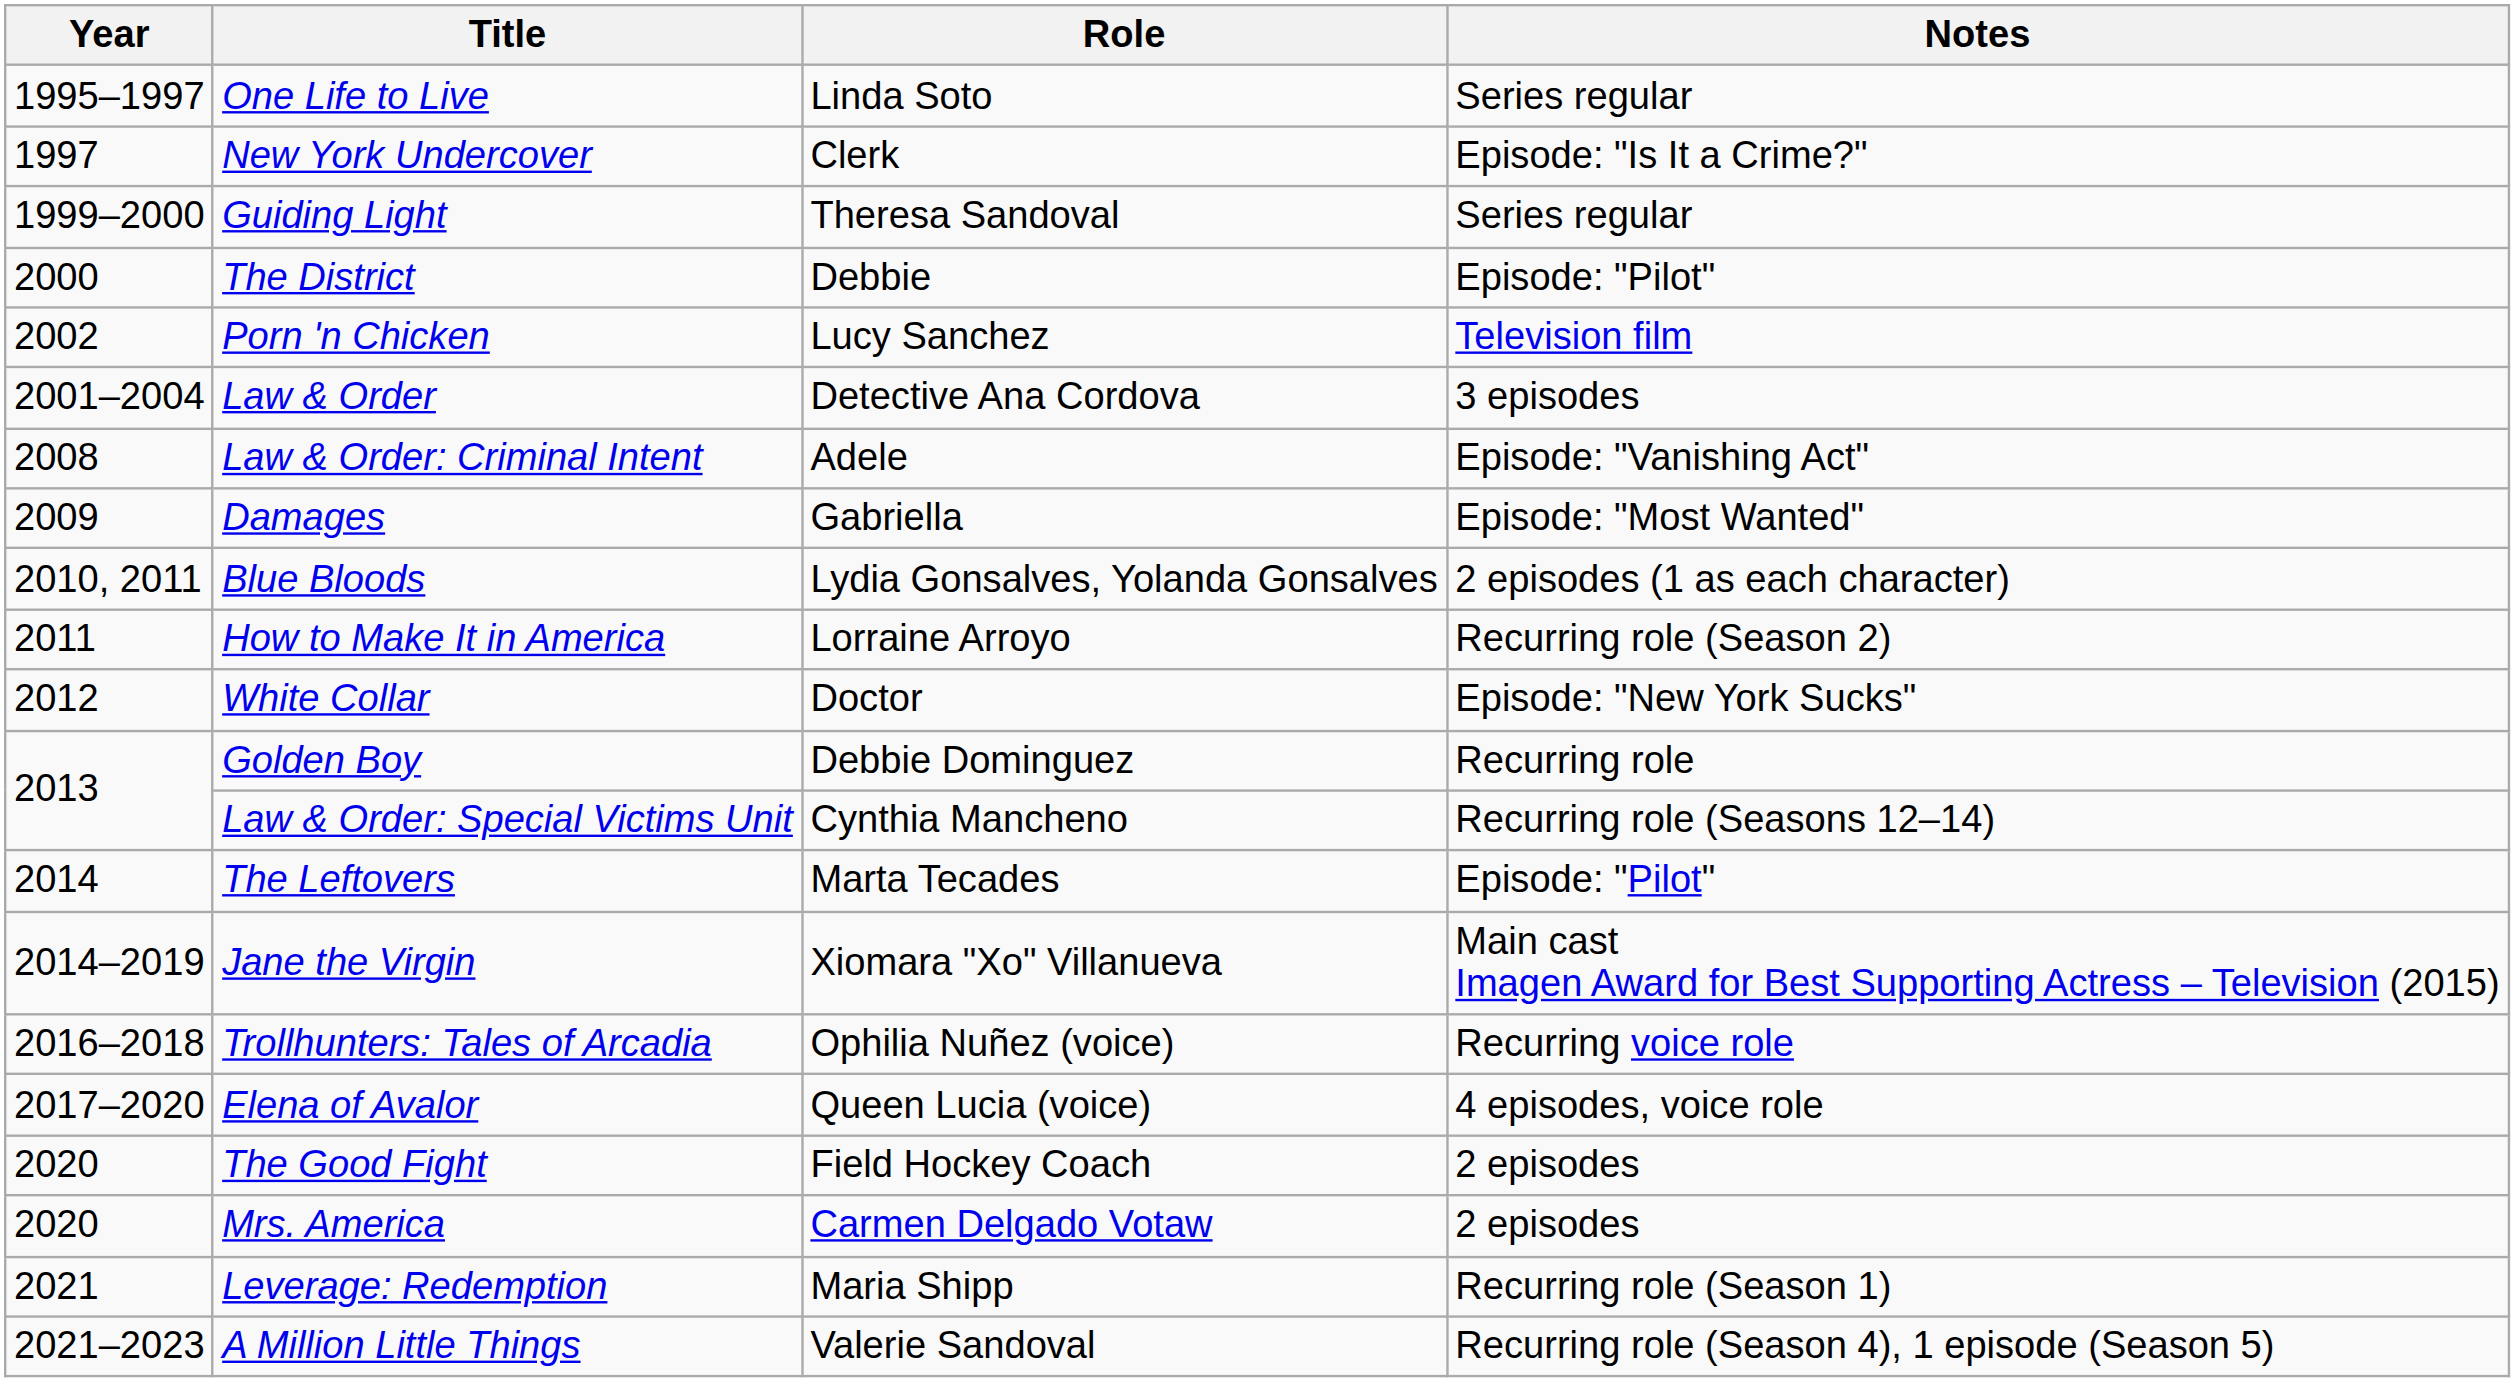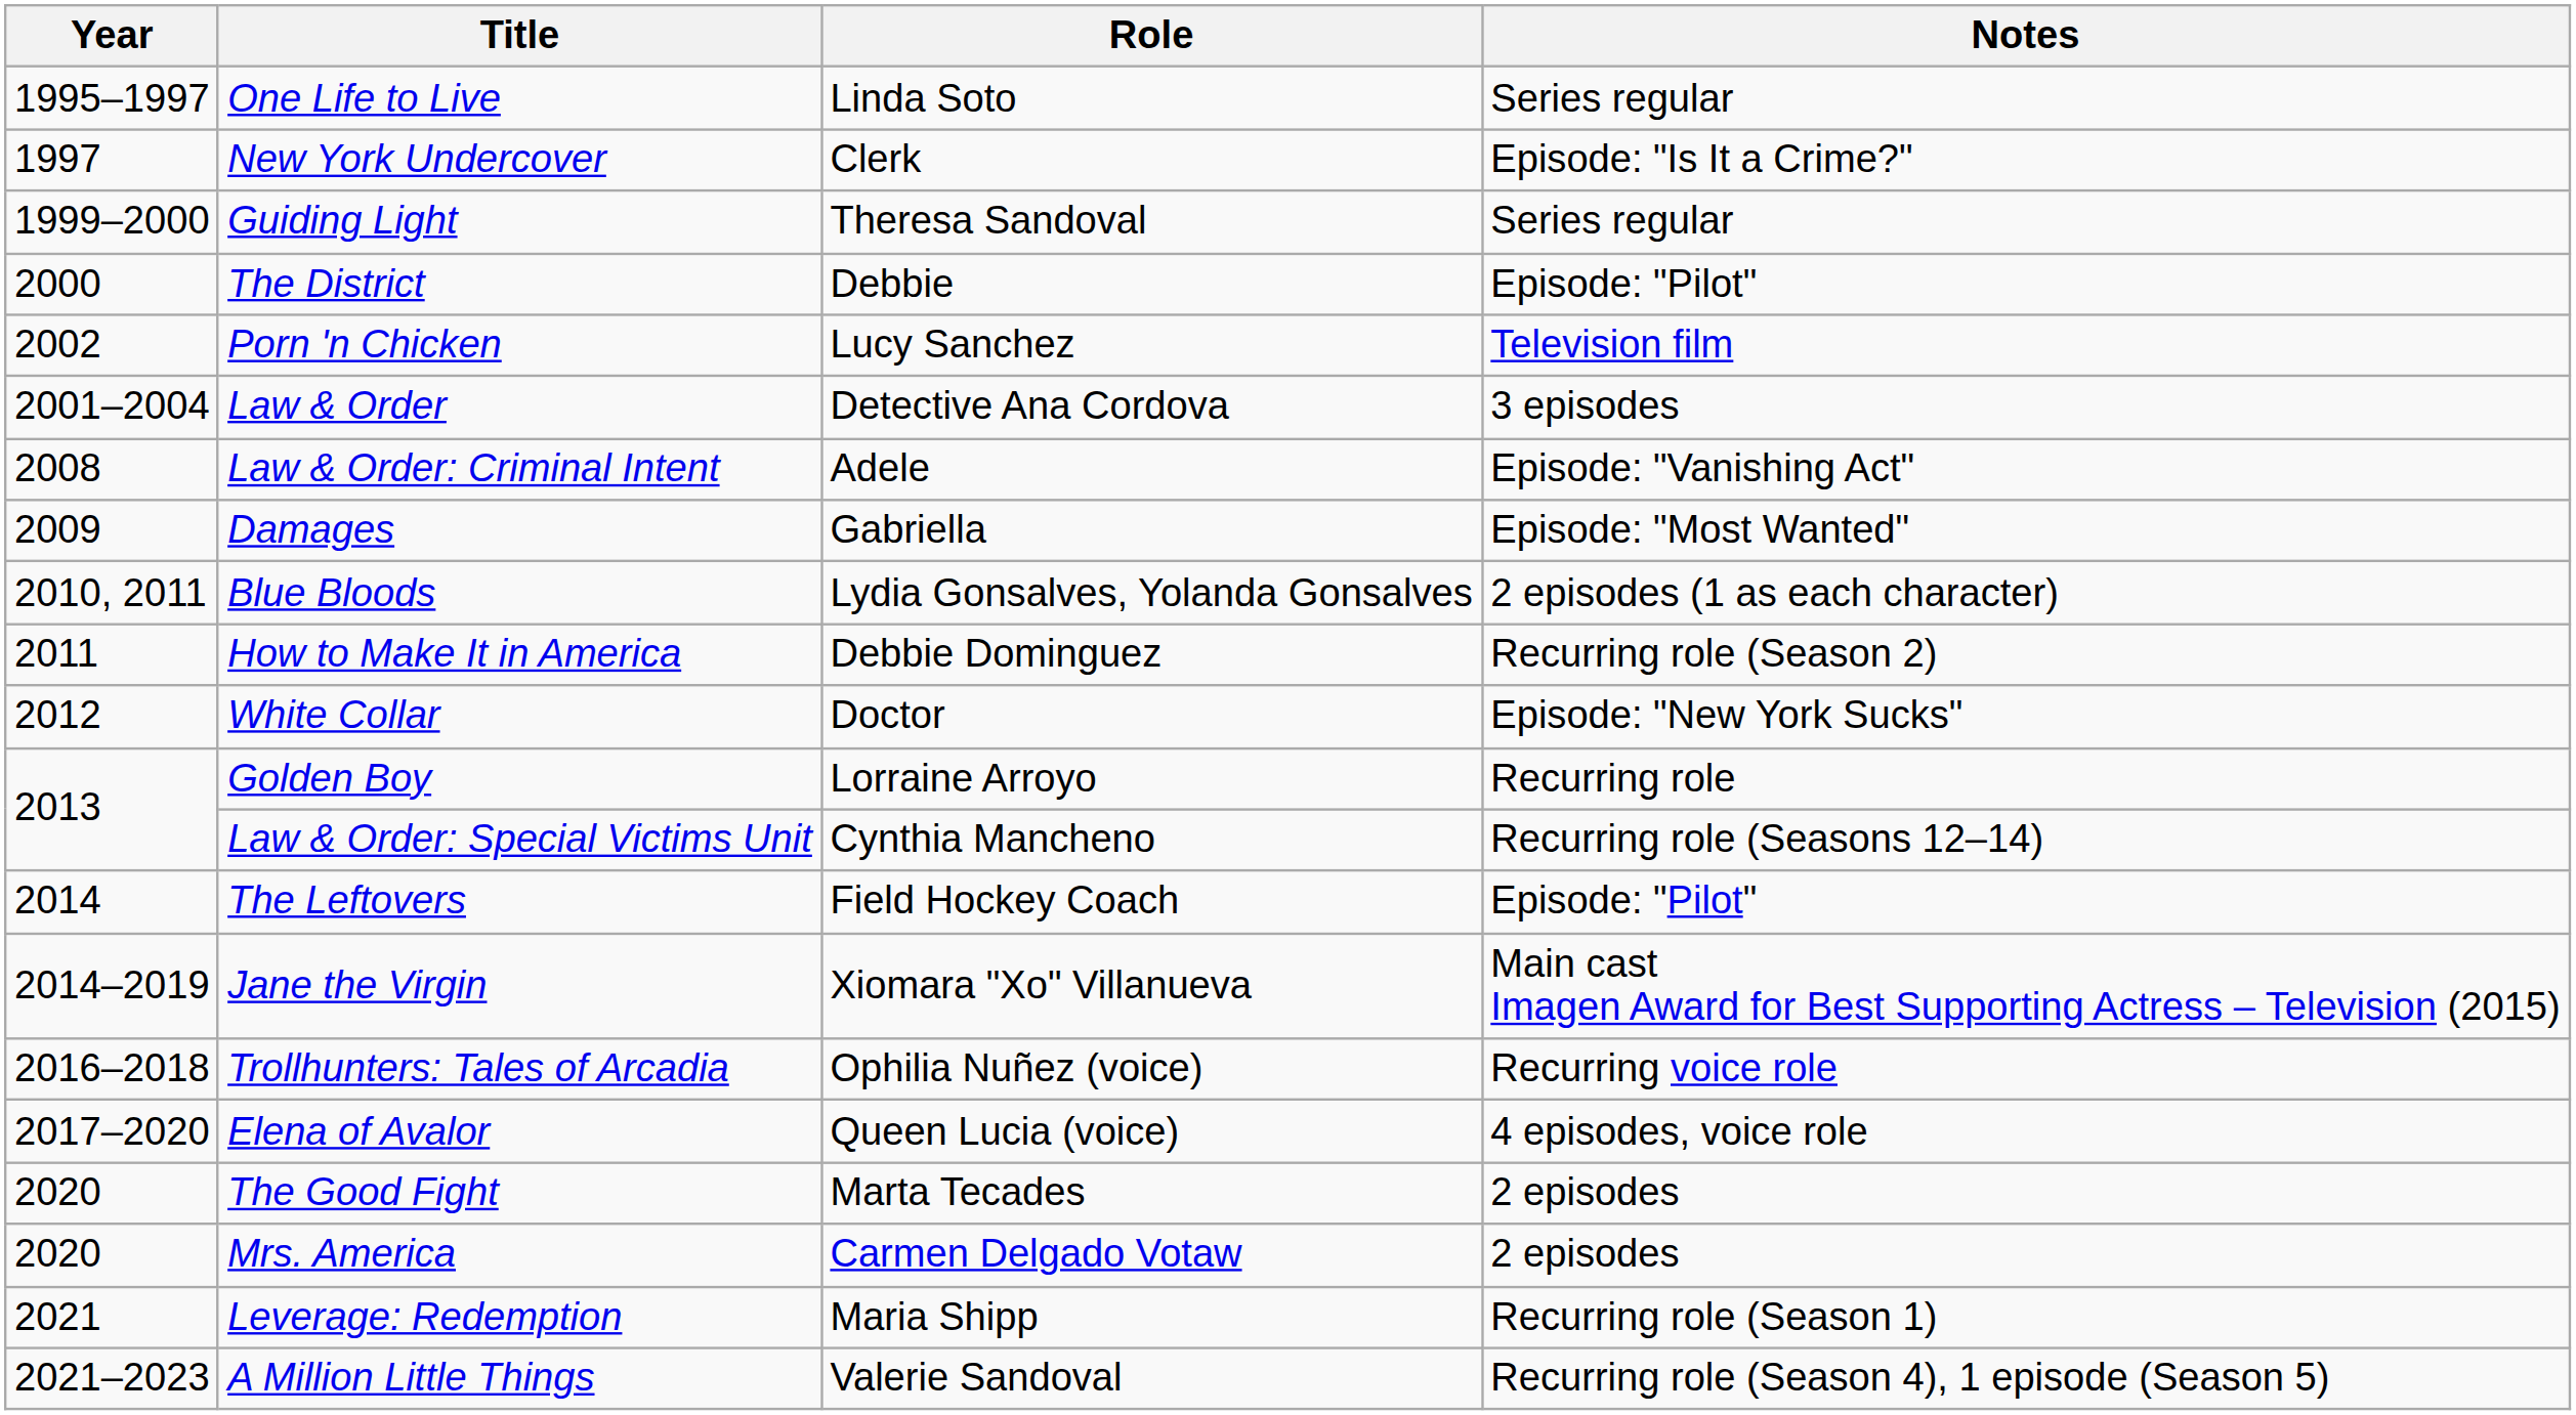 <table class="wikitable sortable">
 <tr>
 <th>Year</th>
 <th>Title</th>
 <th>Role</th>
 <th>Notes</th>
 </tr>
 <tr>
 <td>1995–1997</td>
 <td><em><a href='#'>One Life to Live</a></em></td>
 <td>Linda Soto</td>
 <td>Series regular</td>
 </tr>
 <tr>
 <td>1997</td>
 <td><em><a href='#'>New York Undercover</a></em></td>
 <td>Clerk</td>
 <td>Episode: "Is It a Crime?"</td>
 </tr>
 <tr>
 <td>1999–2000</td>
 <td><em><a href='#'>Guiding Light</a></em></td>
 <td>Theresa Sandoval</td>
 <td>Series regular</td>
 </tr>
 <tr>
 <td>2000</td>
 <td><em><a href='#'>The District</a></em></td>
 <td>Debbie</td>
 <td>Episode: "Pilot"</td>
 </tr>
 <tr>
 <td>2002</td>
 <td><em><a href='#'>Porn 'n Chicken</a></em></td>
 <td>Lucy Sanchez</td>
 <td><a href='#'>Television film</a></td>
 </tr>
 <tr>
 <td>2001–2004</td>
 <td><em><a href='#'>Law & Order</a></em></td>
 <td>Detective Ana Cordova</td>
 <td>3 episodes</td>
 </tr>
 <tr>
 <td>2008</td>
 <td><em><a href='#'>Law & Order: Criminal Intent</a></em></td>
 <td>Adele</td>
 <td>Episode: "Vanishing Act"</td>
 </tr>
 <tr>
 <td>2009</td>
 <td><em><a href='#'>Damages</a></em></td>
 <td>Gabriella</td>
 <td>Episode: "Most Wanted"</td>
 </tr>
 <tr>
 <td>2010, 2011</td>
 <td><em><a href='#'>Blue Bloods</a></em></td>
 <td>Lydia Gonsalves, Yolanda Gonsalves</td>
 <td>2 episodes (1 as each character)</td>
 </tr>
 <tr>
 <td>2011</td>
 <td><em><a href='#'>How to Make It in America</a></em></td>
-<td>Lorraine Arroyo</td>
+<td>Debbie Dominguez</td>
 <td>Recurring role (Season 2)</td>
 </tr>
 <tr>
 <td>2012</td>
 <td><em><a href='#'>White Collar</a></em></td>
 <td>Doctor</td>
 <td>Episode: "New York Sucks"</td>
 </tr>
 <tr>
 <td rowspan="2">2013</td>
 <td><em><a href='#'>Golden Boy</a></em></td>
-<td>Debbie Dominguez</td>
+<td>Lorraine Arroyo</td>
 <td>Recurring role</td>
 </tr>
 <tr>
 <td><em><a href='#'>Law & Order: Special Victims Unit</a></em></td>
 <td>Cynthia Mancheno</td>
 <td>Recurring role (Seasons 12–14)</td>
 </tr>
 <tr>
 <td>2014</td>
 <td><em><a href='#'>The Leftovers</a></em></td>
-<td>Marta Tecades</td>
+<td>Field Hockey Coach</td>
 <td>Episode: "<a href='#'>Pilot</a>"</td>
 </tr>
 <tr>
 <td>2014–2019</td>
 <td><em><a href='#'>Jane the Virgin</a></em></td>
 <td>Xiomara "Xo" Villanueva</td>
 <td>Main cast<br><a href='#'>Imagen Award for Best Supporting Actress – Television</a> (2015)</td>
 </tr>
 <tr>
 <td>2016–2018</td>
 <td><em><a href='#'>Trollhunters: Tales of Arcadia</a></em></td>
 <td>Ophilia Nuñez (voice)</td>
 <td>Recurring <a href='#'>voice role</a></td>
 </tr>
 <tr>
 <td>2017–2020</td>
 <td><em><a href='#'>Elena of Avalor</a></em></td>
 <td>Queen Lucia (voice)</td>
 <td>4 episodes, voice role</td>
 </tr>
 <tr>
 <td>2020</td>
 <td><em><a href='#'>The Good Fight</a></em></td>
-<td>Field Hockey Coach</td>
+<td>Marta Tecades</td>
 <td>2 episodes</td>
 </tr>
 <tr>
 <td>2020</td>
 <td><em><a href='#'>Mrs. America</a></em></td>
 <td><a href='#'>Carmen Delgado Votaw</a></td>
 <td>2 episodes</td>
 </tr>
 <tr>
 <td>2021</td>
 <td><em><a href='#'>Leverage: Redemption</a></em></td>
 <td>Maria Shipp</td>
 <td>Recurring role (Season 1)</td>
 </tr>
 <tr>
 <td>2021–2023</td>
 <td><em><a href='#'>A Million Little Things</a></em></td>
 <td>Valerie Sandoval</td>
 <td>Recurring role (Season 4), 1 episode (Season 5)</td>
 </tr>
 </table>
